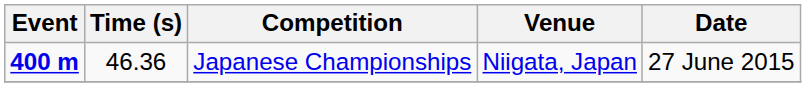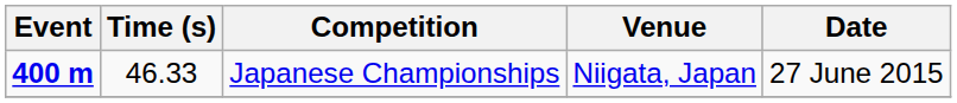 <table class="wikitable" style=text-align:center>
 <tr>
 <th>Event</th>
 <th>Time (s)</th>
 <th>Competition</th>
 <th>Venue</th>
 <th>Date</th>
 </tr>
 <tr>
 <td><strong><a href='#'>400&nbsp;m</a></strong></td>
-<td>46.36</td>
+<td>46.33</td>
 <td><a href='#'>Japanese Championships</a></td>
 <td><a href='#'>Niigata, Japan</a></td>
 <td>27 June 2015</td>
 </tr>
 <tr>
 </tr>
 </table>
